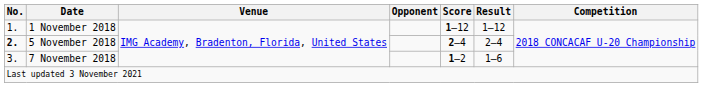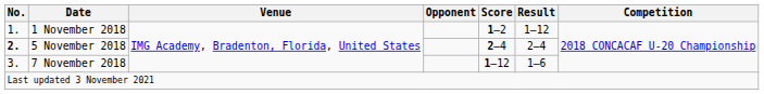 <table class="wikitable" style="font-size:95%">
 <tr>
 <th>No.</th>
 <th>Date</th>
 <th>Venue</th>
 <th>Opponent</th>
 <th>Score</th>
 <th>Result</th>
 <th>Competition</th>
 </tr>
 <tr>
 <td>1.</td>
 <td>1 November 2018</td>
 <td rowspan=3><a href='#'>IMG Academy</a>, <a href='#'>Bradenton, Florida</a>, <a href='#'>United States</a></td>
 <td></td>
-<td align=center><strong>1</strong>–12</td>
+<td align=center><strong>1</strong>–2</td>
 <td style="text-align:center;">1–12</td>
 <td rowspan=3><a href='#'>2018 CONCACAF U-20 Championship</a></td>
 </tr>
 <tr>
 <td><strong>2.</strong></td>
 <td>5 November 2018</td>
 <td></td>
 <td align=center><strong>2</strong>–4</td>
 <td style="text-align:center;">2–4</td>
 </tr>
 <tr>
 <td>3.</td>
 <td>7 November 2018</td>
 <td></td>
-<td align=center><strong>1</strong>–2</td>
+<td align=center><strong>1</strong>–12</td>
 <td style="text-align:center;">1–6</td>
 </tr>
 <tr>
 <td colspan="7"><small>Last updated 3 November 2021</small></td>
 </tr>
 </table>
